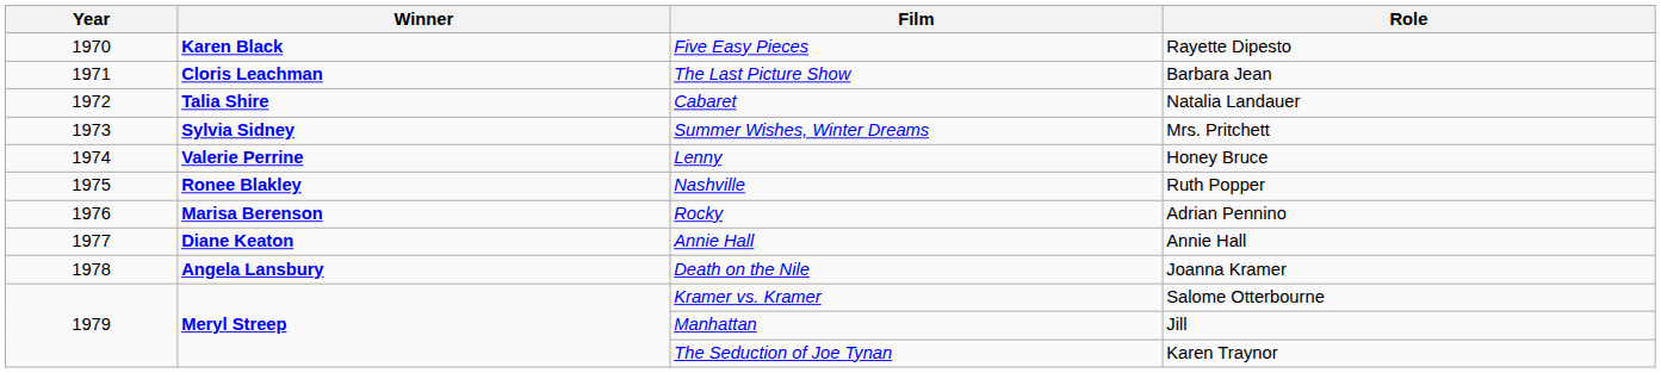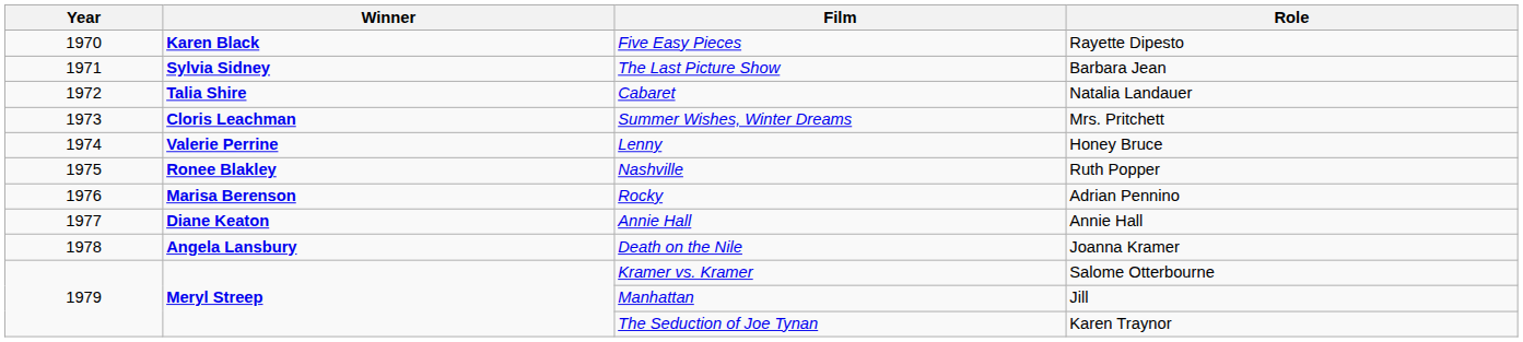 <table class="wikitable" width="95%" cellpadding="5">
 <tr>
 <th width="100"><strong>Year</strong></th>
 <th width="300"><strong>Winner</strong></th>
 <th width="300"><strong>Film</strong></th>
 <th width="300"><strong>Role</strong></th>
 </tr>
 <tr>
 <td style="text-align:center;">1970</td>
 <td><strong><a href='#'>Karen Black</a></strong></td>
 <td><em><a href='#'>Five Easy Pieces</a></em></td>
 <td>Rayette Dipesto</td>
 </tr>
 <tr>
 <td style="text-align:center;">1971</td>
-<td><strong><a href='#'>Cloris Leachman</a></strong></td>
+<td><strong><a href='#'>Sylvia Sidney</a></strong></td>
 <td><em><a href='#'>The Last Picture Show</a></em></td>
 <td>Barbara Jean</td>
 </tr>
 <tr>
 <td style="text-align:center;">1972</td>
 <td><strong><a href='#'>Talia Shire</a></strong></td>
 <td><em><a href='#'>Cabaret</a></em></td>
 <td>Natalia Landauer</td>
 </tr>
 <tr>
 <td style="text-align:center;">1973</td>
-<td><strong><a href='#'>Sylvia Sidney</a></strong></td>
+<td><strong><a href='#'>Cloris Leachman</a></strong></td>
 <td><em><a href='#'>Summer Wishes, Winter Dreams</a></em></td>
 <td>Mrs. Pritchett</td>
 </tr>
 <tr>
 <td style="text-align:center;">1974</td>
 <td><strong><a href='#'>Valerie Perrine</a></strong></td>
 <td><em><a href='#'>Lenny</a></em></td>
 <td>Honey Bruce</td>
 </tr>
 <tr>
 <td style="text-align:center;">1975</td>
 <td><strong><a href='#'>Ronee Blakley</a></strong></td>
 <td><em><a href='#'>Nashville</a></em></td>
 <td>Ruth Popper</td>
 </tr>
 <tr>
 <td style="text-align:center;">1976</td>
 <td><strong><a href='#'>Marisa Berenson</a></strong></td>
 <td><em><a href='#'>Rocky</a></em></td>
 <td>Adrian Pennino</td>
 </tr>
 <tr>
 <td style="text-align:center;">1977</td>
 <td><strong><a href='#'>Diane Keaton</a></strong></td>
 <td><em><a href='#'>Annie Hall</a></em></td>
 <td>Annie Hall</td>
 </tr>
 <tr>
 <td style="text-align:center;">1978</td>
 <td><strong><a href='#'>Angela Lansbury</a></strong></td>
 <td><em><a href='#'>Death on the Nile</a></em></td>
 <td>Joanna Kramer</td>
 </tr>
 <tr>
 <td rowspan="3" style="text-align:center;">1979</td>
 <td rowspan="3"><strong><a href='#'>Meryl Streep</a></strong></td>
 <td><em><a href='#'>Kramer vs. Kramer</a></em></td>
 <td>Salome Otterbourne</td>
 </tr>
 <tr>
 <td><em><a href='#'>Manhattan</a></em></td>
 <td>Jill</td>
 </tr>
 <tr>
 <td><em><a href='#'>The Seduction of Joe Tynan</a></em></td>
 <td>Karen Traynor</td>
 </tr>
 </table>
